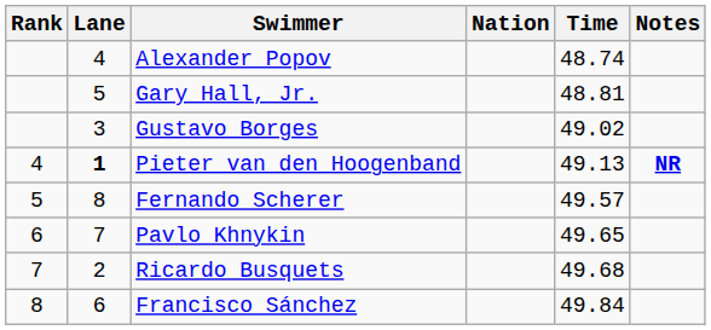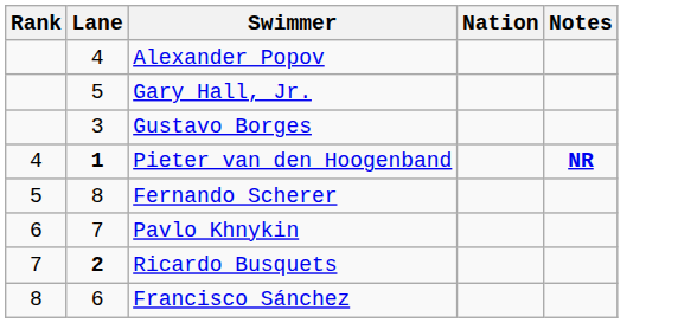 <table class="wikitable sortable" style="text-align:center">
 <tr>
 <th>Rank</th>
 <th>Lane</th>
 <th>Swimmer</th>
 <th>Nation</th>
-<th>Time</th>
 <th>Notes</th>
 </tr>
 <tr>
 <td></td>
 <td>4</td>
 <td align=left><a href='#'>Alexander Popov</a></td>
 <td align=left></td>
-<td>48.74</td>
 <td></td>
 </tr>
 <tr>
 <td></td>
 <td>5</td>
 <td align=left><a href='#'>Gary Hall, Jr.</a></td>
 <td align=left></td>
-<td>48.81</td>
 <td></td>
 </tr>
 <tr>
 <td></td>
 <td>3</td>
 <td align=left><a href='#'>Gustavo Borges</a></td>
 <td align=left></td>
-<td>49.02</td>
 <td></td>
 </tr>
 <tr>
 <td>4</td>
 <td><strong>1</strong></td>
 <td align=left><a href='#'>Pieter van den Hoogenband</a></td>
 <td align=left></td>
-<td>49.13</td>
 <td><strong><a href='#'>NR</a></strong></td>
 </tr>
 <tr>
 <td>5</td>
 <td>8</td>
 <td align=left><a href='#'>Fernando Scherer</a></td>
 <td align=left></td>
-<td>49.57</td>
 <td></td>
 </tr>
 <tr>
 <td>6</td>
 <td>7</td>
 <td align=left><a href='#'>Pavlo Khnykin</a></td>
 <td align=left></td>
-<td>49.65</td>
 <td></td>
 </tr>
 <tr>
 <td>7</td>
-<td>2</td>
+<td><strong>2</strong></td>
 <td align=left><a href='#'>Ricardo Busquets</a></td>
 <td align=left></td>
-<td>49.68</td>
 <td></td>
 </tr>
 <tr>
 <td>8</td>
 <td>6</td>
 <td align=left><a href='#'>Francisco Sánchez</a></td>
 <td align=left></td>
-<td>49.84</td>
 <td></td>
 </tr>
 </table>
